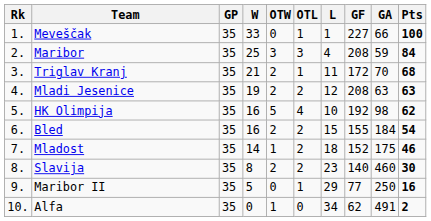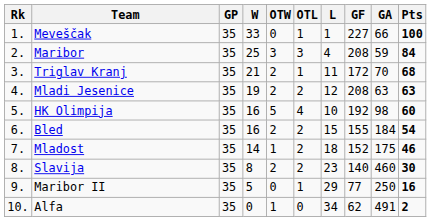 <table class="wikitable" style="text-align:left;">
 <tr>
 <th width=20>Rk</th>
 <th width=200>Team</th>
 <th width=20 abbr="Games Played">GP</th>
 <th width=20 abbr="Won">W</th>
 <th width=20 abbr="Overtimes Won">OTW</th>
 <th width=20 abbr="Overtime Lost">OTL</th>
 <th width=20 abbr="Lost">L</th>
 <th width=20 abbr="Goals for">GF</th>
 <th width=20 abbr="Goals against">GA</th>
 <th width=20 abbr="Points">Pts</th>
 </tr>
 <tr>
 <td style="text-align:center;">1.</td>
 <td> <a href='#'>Meveščak</a></td>
 <td>35</td>
 <td>33</td>
 <td>0</td>
 <td>1</td>
 <td>1</td>
 <td>227</td>
 <td>66</td>
 <td><strong>100</strong></td>
 </tr>
 <tr>
 <td style="text-align:center;">2.</td>
 <td> <a href='#'>Maribor</a></td>
 <td>35</td>
 <td>25</td>
 <td>3</td>
 <td>3</td>
 <td>4</td>
 <td>208</td>
 <td>59</td>
 <td><strong>84</strong></td>
 </tr>
 <tr>
 <td style="text-align:center;">3.</td>
 <td> <a href='#'>Triglav Kranj</a></td>
 <td>35</td>
 <td>21</td>
 <td>2</td>
 <td>1</td>
 <td>11</td>
 <td>172</td>
 <td>70</td>
 <td><strong>68</strong></td>
 </tr>
 <tr>
 <td style="text-align:center;">4.</td>
 <td> <a href='#'>Mladi Jesenice</a></td>
 <td>35</td>
 <td>19</td>
 <td>2</td>
 <td>2</td>
 <td>12</td>
 <td>208</td>
 <td>63</td>
 <td><strong>63</strong></td>
 </tr>
 <tr>
 <td style="text-align:center;">5.</td>
 <td> <a href='#'>HK Olimpija</a></td>
 <td>35</td>
 <td>16</td>
 <td>5</td>
 <td>4</td>
 <td>10</td>
 <td>192</td>
 <td>98</td>
-<td><strong>62</strong></td>
+<td><strong>60</strong></td>
 </tr>
 <tr>
 <td style="text-align:center;">6.</td>
 <td> <a href='#'>Bled</a></td>
 <td>35</td>
 <td>16</td>
 <td>2</td>
 <td>2</td>
 <td>15</td>
 <td>155</td>
 <td>184</td>
 <td><strong>54</strong></td>
 </tr>
 <tr>
 <td style="text-align:center;">7.</td>
 <td> <a href='#'>Mladost</a></td>
 <td>35</td>
 <td>14</td>
 <td>1</td>
 <td>2</td>
 <td>18</td>
 <td>152</td>
 <td>175</td>
 <td><strong>46</strong></td>
 </tr>
 <tr>
 <td style="text-align:center;">8.</td>
 <td> <a href='#'>Slavija</a></td>
 <td>35</td>
 <td>8</td>
 <td>2</td>
 <td>2</td>
 <td>23</td>
 <td>140</td>
 <td>460</td>
 <td><strong>30</strong></td>
 </tr>
 <tr>
 <td style="text-align:center;">9.</td>
 <td> Maribor II</td>
 <td>35</td>
 <td>5</td>
 <td>0</td>
 <td>1</td>
 <td>29</td>
 <td>77</td>
 <td>250</td>
 <td><strong>16</strong></td>
 </tr>
 <tr>
 <td style="text-align:center;">10.</td>
 <td> Alfa</td>
 <td>35</td>
 <td>0</td>
 <td>1</td>
 <td>0</td>
 <td>34</td>
 <td>62</td>
 <td>491</td>
 <td><strong>2</strong></td>
 </tr>
 </table>
